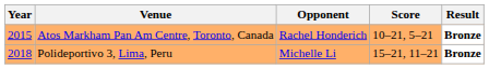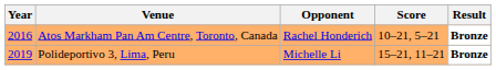 <table class="sortable wikitable" style="font-size: 90%;">
 <tr>
 <th>Year</th>
 <th>Venue</th>
 <th>Opponent</th>
 <th>Score</th>
 <th>Result</th>
 </tr>
 <tr style="background:#FFB069">
-<td align="center"><a href='#'>2015</a></td>
+<td align="center"><a href='#'>2016</a></td>
 <td align="left"><a href='#'>Atos Markham Pan Am Centre</a>, <a href='#'>Toronto</a>, Canada</td>
 <td align="left"> <a href='#'>Rachel Honderich</a></td>
 <td align="left">10–21, 5–21</td>
 <td style="text-align:left; background:white"> <strong>Bronze</strong></td>
 </tr>
 <tr style="background:#FFB069">
-<td align="center"><a href='#'>2018</a></td>
+<td align="center"><a href='#'>2019</a></td>
 <td align="left">Polideportivo 3, <a href='#'>Lima</a>, Peru</td>
 <td align="left"> <a href='#'>Michelle Li</a></td>
 <td align="left">15–21, 11–21</td>
 <td style="text-align:left; background:white"> <strong>Bronze</strong></td>
 </tr>
 </table>
